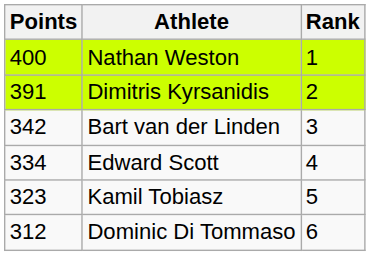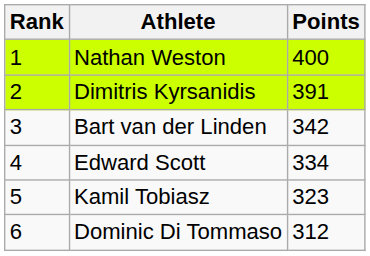 <table class="wikitable">
 <tr>
+<th>Rank</th>
+<th>Athlete</th>
 <th>Points</th>
-<th>Athlete</th>
-<th>Rank</th>
 </tr>
 <tr>
+<td style="background:#CCFF00">1</td>
+<td style="background:#CCFF00"> Nathan Weston</td>
 <td style="background:#CCFF00">400</td>
-<td style="background:#CCFF00"> Nathan Weston</td>
-<td style="background:#CCFF00">1</td>
 </tr>
 <tr>
+<td style="background:#CCFF00">2</td>
+<td style="background:#CCFF00"> Dimitris Kyrsanidis</td>
 <td style="background:#CCFF00">391</td>
-<td style="background:#CCFF00"> Dimitris Kyrsanidis</td>
-<td style="background:#CCFF00">2</td>
 </tr>
 <tr>
+<td>3</td>
+<td> Bart van der Linden</td>
 <td>342</td>
-<td> Bart van der Linden</td>
-<td>3</td>
 </tr>
 <tr>
+<td>4</td>
+<td> Edward Scott</td>
 <td>334</td>
-<td> Edward Scott</td>
-<td>4</td>
 </tr>
 <tr>
+<td>5</td>
+<td> Kamil Tobiasz</td>
 <td>323</td>
-<td> Kamil Tobiasz</td>
-<td>5</td>
 </tr>
 <tr>
+<td>6</td>
+<td> Dominic Di Tommaso</td>
 <td>312</td>
-<td> Dominic Di Tommaso</td>
-<td>6</td>
 </tr>
 </table>
